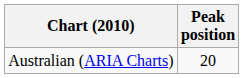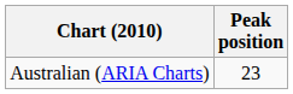 <table class="wikitable">
 <tr>
 <th>Chart (2010)</th>
 <th>Peak<br>position</th>
 </tr>
 <tr>
 <td>Australian (<a href='#'>ARIA Charts</a>)</td>
-<td align="center">20</td>
+<td align="center">23</td>
 </tr>
 </table>
